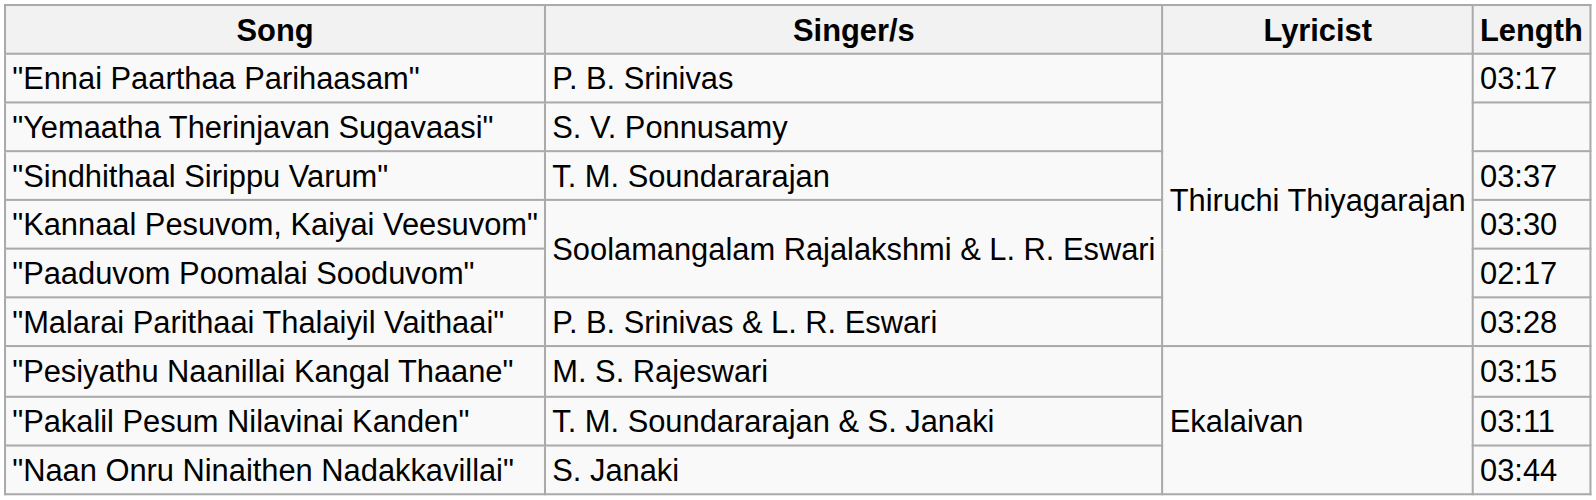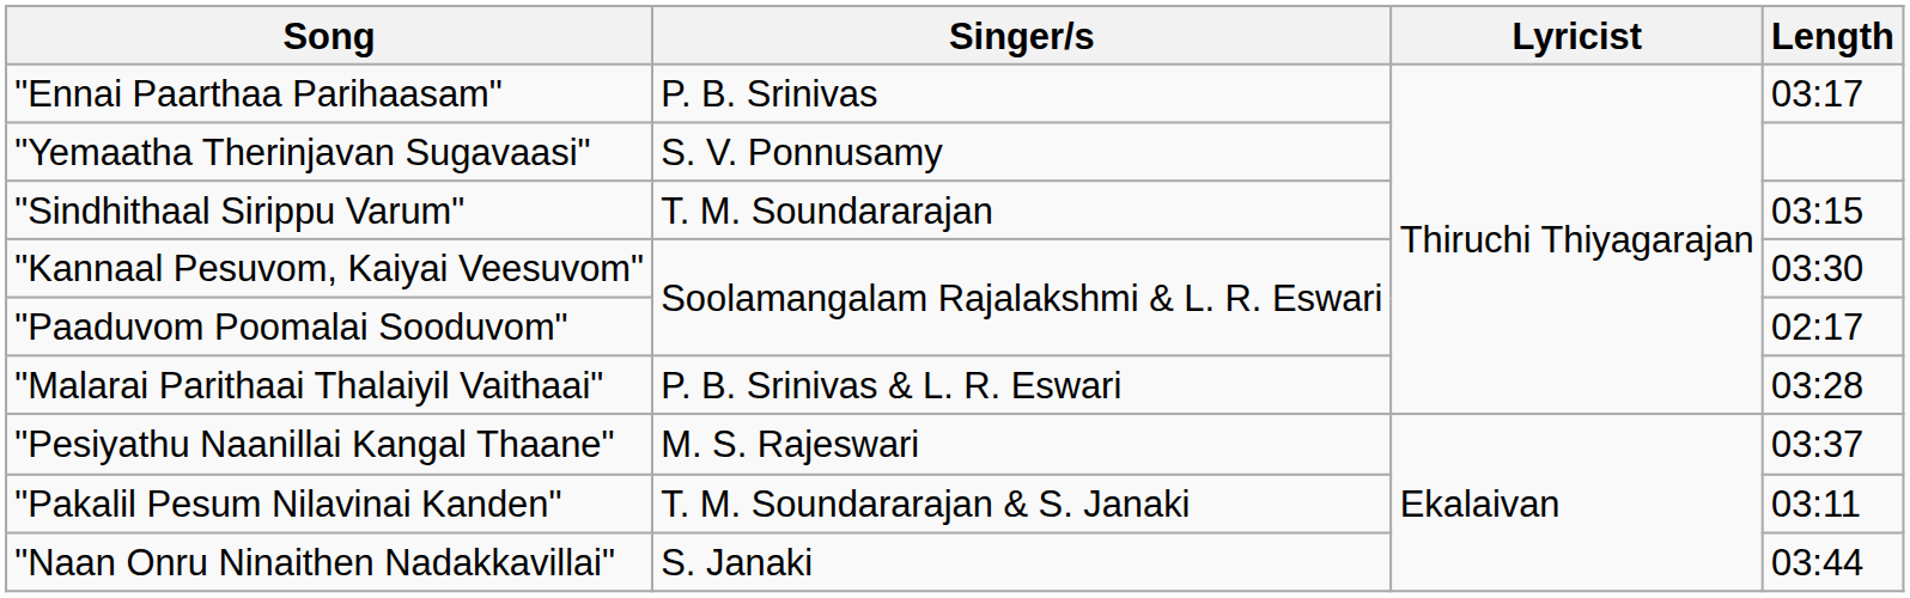 <table class="wikitable" style="font-size:95%;">
 <tr>
 <th>Song</th>
 <th>Singer/s</th>
 <th>Lyricist</th>
 <th>Length</th>
 </tr>
 <tr>
 <td>"Ennai Paarthaa Parihaasam"</td>
 <td>P. B. Srinivas</td>
 <td rowspan=6>Thiruchi Thiyagarajan</td>
 <td>03:17</td>
 </tr>
 <tr>
 <td>"Yemaatha Therinjavan Sugavaasi"</td>
 <td>S. V. Ponnusamy</td>
 <td></td>
 </tr>
 <tr>
 <td>"Sindhithaal Sirippu Varum"</td>
 <td>T. M. Soundararajan</td>
-<td>03:37</td>
+<td>03:15</td>
 </tr>
 <tr>
 <td>"Kannaal Pesuvom, Kaiyai Veesuvom"</td>
 <td rowspan=2>Soolamangalam Rajalakshmi & L. R. Eswari</td>
 <td>03:30</td>
 </tr>
 <tr>
 <td>"Paaduvom Poomalai Sooduvom"</td>
 <td>02:17</td>
 </tr>
 <tr>
 <td>"Malarai Parithaai Thalaiyil Vaithaai"</td>
 <td>P. B. Srinivas & L. R. Eswari</td>
 <td>03:28</td>
 </tr>
 <tr>
 <td>"Pesiyathu Naanillai Kangal Thaane"</td>
 <td>M. S. Rajeswari</td>
 <td rowspan=3>Ekalaivan</td>
-<td>03:15</td>
+<td>03:37</td>
 </tr>
 <tr>
 <td>"Pakalil Pesum Nilavinai Kanden"</td>
 <td>T. M. Soundararajan & S. Janaki</td>
 <td>03:11</td>
 </tr>
 <tr>
 <td>"Naan Onru Ninaithen Nadakkavillai"</td>
 <td>S. Janaki</td>
 <td>03:44</td>
 </tr>
 </table>
